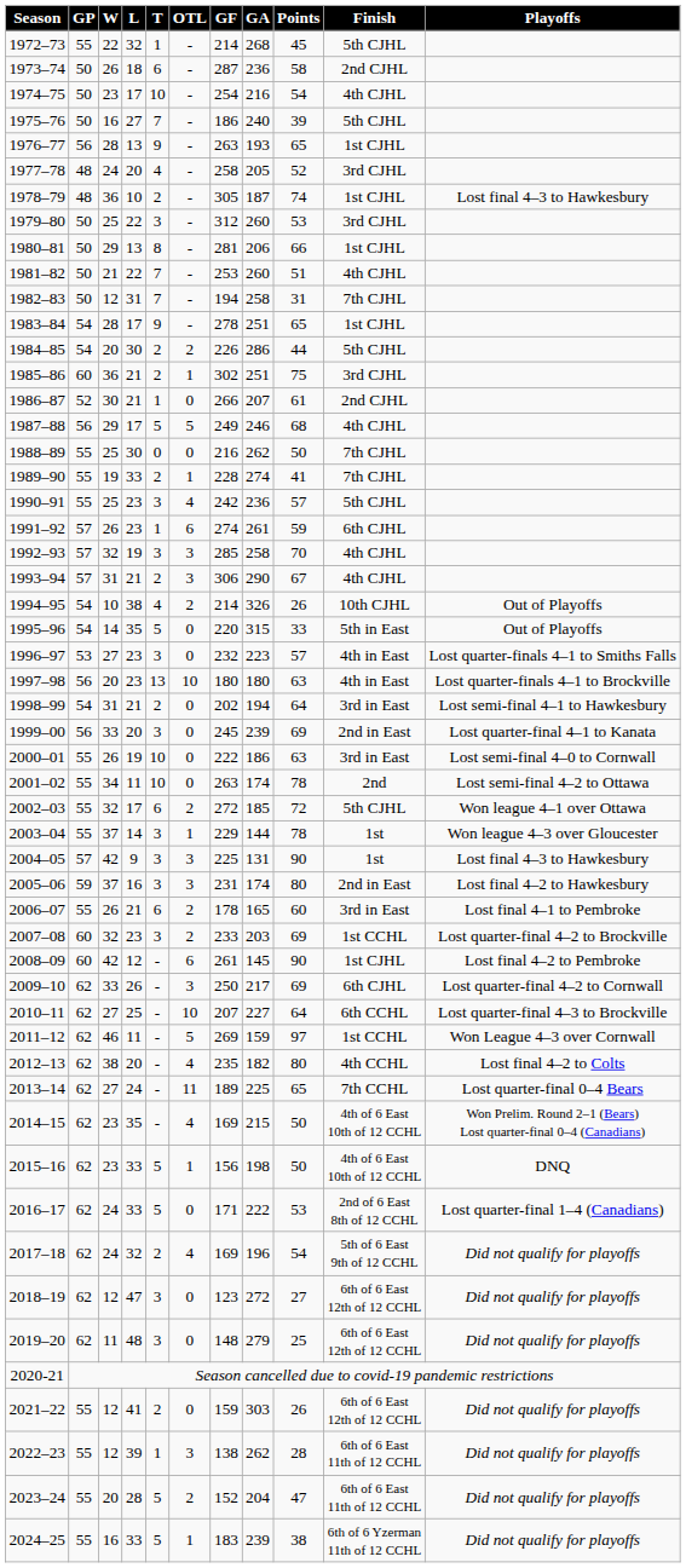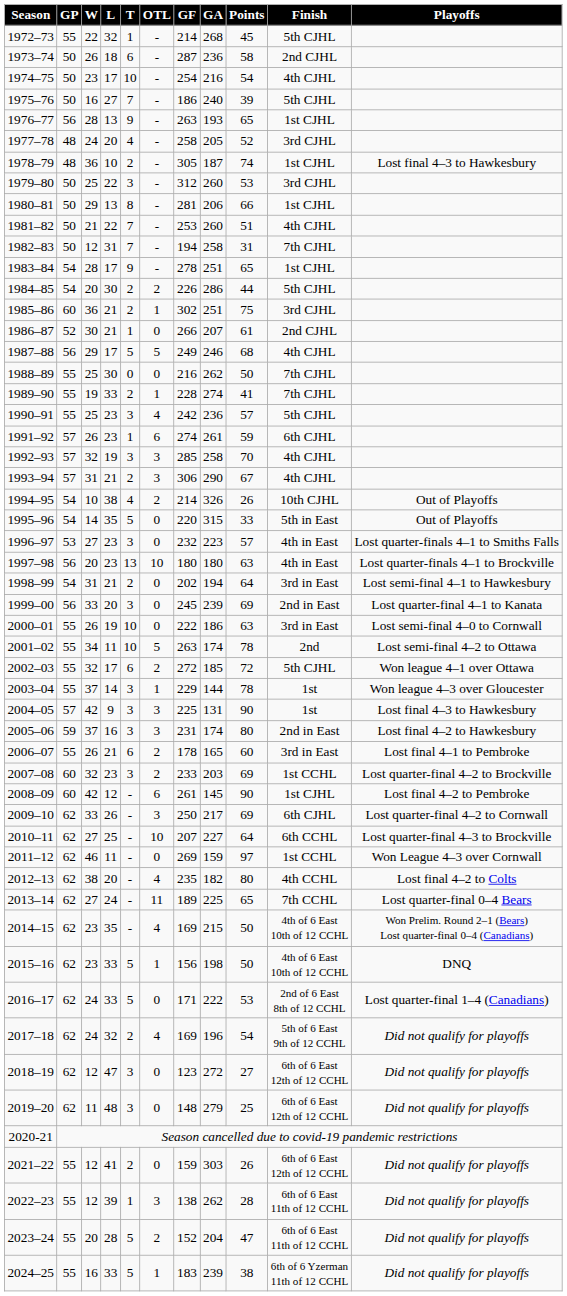 <table class="wikitable">
 <tr align="center" style="color:#FFFFFF" bgcolor="#000000">
 <td><strong>Season</strong></td>
 <td><strong>GP </strong></td>
 <td><strong> W </strong></td>
 <td><strong> L </strong></td>
 <td><strong> T </strong></td>
 <td><strong>OTL</strong></td>
 <td><strong>GF </strong></td>
 <td><strong>GA </strong></td>
 <td><strong>Points</strong></td>
 <td><strong>Finish</strong></td>
 <td><strong>Playoffs</strong></td>
 </tr>
 <tr align="center">
 <td>1972–73</td>
 <td>55</td>
 <td>22</td>
 <td>32</td>
 <td>1</td>
 <td>-</td>
 <td>214</td>
 <td>268</td>
 <td>45</td>
 <td>5th CJHL</td>
 <td></td>
 </tr>
 <tr align="center">
 <td>1973–74</td>
 <td>50</td>
 <td>26</td>
 <td>18</td>
 <td>6</td>
 <td>-</td>
 <td>287</td>
 <td>236</td>
 <td>58</td>
 <td>2nd CJHL</td>
 <td></td>
 </tr>
 <tr align="center">
 <td>1974–75</td>
 <td>50</td>
 <td>23</td>
 <td>17</td>
 <td>10</td>
 <td>-</td>
 <td>254</td>
 <td>216</td>
 <td>54</td>
 <td>4th CJHL</td>
 <td></td>
 </tr>
 <tr align="center">
 <td>1975–76</td>
 <td>50</td>
 <td>16</td>
 <td>27</td>
 <td>7</td>
 <td>-</td>
 <td>186</td>
 <td>240</td>
 <td>39</td>
 <td>5th CJHL</td>
 <td></td>
 </tr>
 <tr align="center">
 <td>1976–77</td>
 <td>56</td>
 <td>28</td>
 <td>13</td>
 <td>9</td>
 <td>-</td>
 <td>263</td>
 <td>193</td>
 <td>65</td>
 <td>1st CJHL</td>
 <td></td>
 </tr>
 <tr align="center">
 <td>1977–78</td>
 <td>48</td>
 <td>24</td>
 <td>20</td>
 <td>4</td>
 <td>-</td>
 <td>258</td>
 <td>205</td>
 <td>52</td>
 <td>3rd CJHL</td>
 <td></td>
 </tr>
 <tr align="center">
 <td>1978–79</td>
 <td>48</td>
 <td>36</td>
 <td>10</td>
 <td>2</td>
 <td>-</td>
 <td>305</td>
 <td>187</td>
 <td>74</td>
 <td>1st CJHL</td>
 <td>Lost final 4–3 to Hawkesbury</td>
 </tr>
 <tr align="center">
 <td>1979–80</td>
 <td>50</td>
 <td>25</td>
 <td>22</td>
 <td>3</td>
 <td>-</td>
 <td>312</td>
 <td>260</td>
 <td>53</td>
 <td>3rd CJHL</td>
 <td></td>
 </tr>
 <tr align="center">
 <td>1980–81</td>
 <td>50</td>
 <td>29</td>
 <td>13</td>
 <td>8</td>
 <td>-</td>
 <td>281</td>
 <td>206</td>
 <td>66</td>
 <td>1st CJHL</td>
 <td></td>
 </tr>
 <tr align="center">
 <td>1981–82</td>
 <td>50</td>
 <td>21</td>
 <td>22</td>
 <td>7</td>
 <td>-</td>
 <td>253</td>
 <td>260</td>
 <td>51</td>
 <td>4th CJHL</td>
 <td></td>
 </tr>
 <tr align="center">
 <td>1982–83</td>
 <td>50</td>
 <td>12</td>
 <td>31</td>
 <td>7</td>
 <td>-</td>
 <td>194</td>
 <td>258</td>
 <td>31</td>
 <td>7th CJHL</td>
 <td></td>
 </tr>
 <tr align="center">
 <td>1983–84</td>
 <td>54</td>
 <td>28</td>
 <td>17</td>
 <td>9</td>
 <td>-</td>
 <td>278</td>
 <td>251</td>
 <td>65</td>
 <td>1st CJHL</td>
 <td></td>
 </tr>
 <tr align="center">
 <td>1984–85</td>
 <td>54</td>
 <td>20</td>
 <td>30</td>
 <td>2</td>
 <td>2</td>
 <td>226</td>
 <td>286</td>
 <td>44</td>
 <td>5th CJHL</td>
 <td></td>
 </tr>
 <tr align="center">
 <td>1985–86</td>
 <td>60</td>
 <td>36</td>
 <td>21</td>
 <td>2</td>
 <td>1</td>
 <td>302</td>
 <td>251</td>
 <td>75</td>
 <td>3rd CJHL</td>
 <td></td>
 </tr>
 <tr align="center">
 <td>1986–87</td>
 <td>52</td>
 <td>30</td>
 <td>21</td>
 <td>1</td>
 <td>0</td>
 <td>266</td>
 <td>207</td>
 <td>61</td>
 <td>2nd CJHL</td>
 <td></td>
 </tr>
 <tr align="center">
 <td>1987–88</td>
 <td>56</td>
 <td>29</td>
 <td>17</td>
 <td>5</td>
 <td>5</td>
 <td>249</td>
 <td>246</td>
 <td>68</td>
 <td>4th CJHL</td>
 <td></td>
 </tr>
 <tr align="center">
 <td>1988–89</td>
 <td>55</td>
 <td>25</td>
 <td>30</td>
 <td>0</td>
 <td>0</td>
 <td>216</td>
 <td>262</td>
 <td>50</td>
 <td>7th CJHL</td>
 <td></td>
 </tr>
 <tr align="center">
 <td>1989–90</td>
 <td>55</td>
 <td>19</td>
 <td>33</td>
 <td>2</td>
 <td>1</td>
 <td>228</td>
 <td>274</td>
 <td>41</td>
 <td>7th CJHL</td>
 <td></td>
 </tr>
 <tr align="center">
 <td>1990–91</td>
 <td>55</td>
 <td>25</td>
 <td>23</td>
 <td>3</td>
 <td>4</td>
 <td>242</td>
 <td>236</td>
 <td>57</td>
 <td>5th CJHL</td>
 <td></td>
 </tr>
 <tr align="center">
 <td>1991–92</td>
 <td>57</td>
 <td>26</td>
 <td>23</td>
 <td>1</td>
 <td>6</td>
 <td>274</td>
 <td>261</td>
 <td>59</td>
 <td>6th CJHL</td>
 <td></td>
 </tr>
 <tr align="center">
 <td>1992–93</td>
 <td>57</td>
 <td>32</td>
 <td>19</td>
 <td>3</td>
 <td>3</td>
 <td>285</td>
 <td>258</td>
 <td>70</td>
 <td>4th CJHL</td>
 <td></td>
 </tr>
 <tr align="center">
 <td>1993–94</td>
 <td>57</td>
 <td>31</td>
 <td>21</td>
 <td>2</td>
 <td>3</td>
 <td>306</td>
 <td>290</td>
 <td>67</td>
 <td>4th CJHL</td>
 <td></td>
 </tr>
 <tr align="center">
 <td>1994–95</td>
 <td>54</td>
 <td>10</td>
 <td>38</td>
 <td>4</td>
 <td>2</td>
 <td>214</td>
 <td>326</td>
 <td>26</td>
 <td>10th CJHL</td>
 <td>Out of Playoffs</td>
 </tr>
 <tr align="center">
 <td>1995–96</td>
 <td>54</td>
 <td>14</td>
 <td>35</td>
 <td>5</td>
 <td>0</td>
 <td>220</td>
 <td>315</td>
 <td>33</td>
 <td>5th in East</td>
 <td>Out of Playoffs</td>
 </tr>
 <tr align="center">
 <td>1996–97</td>
 <td>53</td>
 <td>27</td>
 <td>23</td>
 <td>3</td>
 <td>0</td>
 <td>232</td>
 <td>223</td>
 <td>57</td>
 <td>4th in East</td>
 <td>Lost quarter-finals 4–1 to Smiths Falls</td>
 </tr>
 <tr align="center">
 <td>1997–98</td>
 <td>56</td>
 <td>20</td>
 <td>23</td>
 <td>13</td>
 <td>10</td>
 <td>180</td>
 <td>180</td>
 <td>63</td>
 <td>4th in East</td>
 <td>Lost quarter-finals 4–1 to Brockville</td>
 </tr>
 <tr align="center">
 <td>1998–99</td>
 <td>54</td>
 <td>31</td>
 <td>21</td>
 <td>2</td>
 <td>0</td>
 <td>202</td>
 <td>194</td>
 <td>64</td>
 <td>3rd in East</td>
 <td>Lost semi-final 4–1 to Hawkesbury</td>
 </tr>
 <tr align="center">
 <td>1999–00</td>
 <td>56</td>
 <td>33</td>
 <td>20</td>
 <td>3</td>
 <td>0</td>
 <td>245</td>
 <td>239</td>
 <td>69</td>
 <td>2nd in East</td>
 <td>Lost quarter-final 4–1 to Kanata</td>
 </tr>
 <tr align="center">
 <td>2000–01</td>
 <td>55</td>
 <td>26</td>
 <td>19</td>
 <td>10</td>
 <td>0</td>
 <td>222</td>
 <td>186</td>
 <td>63</td>
 <td>3rd in East</td>
 <td>Lost semi-final 4–0 to Cornwall</td>
 </tr>
 <tr align="center">
 <td>2001–02</td>
 <td>55</td>
 <td>34</td>
 <td>11</td>
 <td>10</td>
-<td>0</td>
+<td>5</td>
 <td>263</td>
 <td>174</td>
 <td>78</td>
 <td>2nd</td>
 <td>Lost semi-final 4–2 to Ottawa</td>
 </tr>
 <tr align="center">
 <td>2002–03</td>
 <td>55</td>
 <td>32</td>
 <td>17</td>
 <td>6</td>
 <td>2</td>
 <td>272</td>
 <td>185</td>
 <td>72</td>
 <td>5th CJHL</td>
 <td>Won league 4–1 over Ottawa</td>
 </tr>
 <tr align="center">
 <td>2003–04</td>
 <td>55</td>
 <td>37</td>
 <td>14</td>
 <td>3</td>
 <td>1</td>
 <td>229</td>
 <td>144</td>
 <td>78</td>
 <td>1st</td>
 <td>Won league 4–3 over Gloucester</td>
 </tr>
 <tr align="center">
 <td>2004–05</td>
 <td>57</td>
 <td>42</td>
 <td>9</td>
 <td>3</td>
 <td>3</td>
 <td>225</td>
 <td>131</td>
 <td>90</td>
 <td>1st</td>
 <td>Lost final 4–3 to Hawkesbury</td>
 </tr>
 <tr align="center">
 <td>2005–06</td>
 <td>59</td>
 <td>37</td>
 <td>16</td>
 <td>3</td>
 <td>3</td>
 <td>231</td>
 <td>174</td>
 <td>80</td>
 <td>2nd in East</td>
 <td>Lost final 4–2 to Hawkesbury</td>
 </tr>
 <tr align="center">
 <td>2006–07</td>
 <td>55</td>
 <td>26</td>
 <td>21</td>
 <td>6</td>
 <td>2</td>
 <td>178</td>
 <td>165</td>
 <td>60</td>
 <td>3rd in East</td>
 <td>Lost final 4–1 to Pembroke</td>
 </tr>
 <tr align="center">
 <td>2007–08</td>
 <td>60</td>
 <td>32</td>
 <td>23</td>
 <td>3</td>
 <td>2</td>
 <td>233</td>
 <td>203</td>
 <td>69</td>
 <td>1st CCHL</td>
 <td>Lost quarter-final 4–2 to Brockville</td>
 </tr>
 <tr align="center">
 <td>2008–09</td>
 <td>60</td>
 <td>42</td>
 <td>12</td>
 <td>-</td>
 <td>6</td>
 <td>261</td>
 <td>145</td>
 <td>90</td>
 <td>1st CJHL</td>
 <td>Lost final 4–2 to Pembroke</td>
 </tr>
 <tr align="center">
 <td>2009–10</td>
 <td>62</td>
 <td>33</td>
 <td>26</td>
 <td>-</td>
 <td>3</td>
 <td>250</td>
 <td>217</td>
 <td>69</td>
 <td>6th CJHL</td>
 <td>Lost quarter-final 4–2 to Cornwall</td>
 </tr>
 <tr align="center">
 <td>2010–11</td>
 <td>62</td>
 <td>27</td>
 <td>25</td>
 <td>-</td>
 <td>10</td>
 <td>207</td>
 <td>227</td>
 <td>64</td>
 <td>6th CCHL</td>
 <td>Lost quarter-final 4–3 to Brockville</td>
 </tr>
 <tr align="center">
 <td>2011–12</td>
 <td>62</td>
 <td>46</td>
 <td>11</td>
 <td>-</td>
-<td>5</td>
+<td>0</td>
 <td>269</td>
 <td>159</td>
 <td>97</td>
 <td>1st CCHL</td>
 <td>Won League 4–3 over Cornwall</td>
 </tr>
 <tr align="center">
 <td>2012–13</td>
 <td>62</td>
 <td>38</td>
 <td>20</td>
 <td>-</td>
 <td>4</td>
 <td>235</td>
 <td>182</td>
 <td>80</td>
 <td>4th CCHL</td>
 <td>Lost final 4–2 to <a href='#'>Colts</a></td>
 </tr>
 <tr align="center">
 <td>2013–14</td>
 <td>62</td>
 <td>27</td>
 <td>24</td>
 <td>-</td>
 <td>11</td>
 <td>189</td>
 <td>225</td>
 <td>65</td>
 <td>7th CCHL</td>
 <td>Lost quarter-final 0–4 <a href='#'>Bears</a></td>
 </tr>
 <tr align="center">
 <td>2014–15</td>
 <td>62</td>
 <td>23</td>
 <td>35</td>
 <td>-</td>
 <td>4</td>
 <td>169</td>
 <td>215</td>
 <td>50</td>
 <td><small>4th of 6 East<br>10th of 12 CCHL</small></td>
 <td><small>Won Prelim. Round 2–1 (<a href='#'>Bears</a>)<br>Lost quarter-final 0–4 (<a href='#'>Canadians</a>)</small></td>
 </tr>
 <tr align="center">
 <td>2015–16</td>
 <td>62</td>
 <td>23</td>
 <td>33</td>
 <td>5</td>
 <td>1</td>
 <td>156</td>
 <td>198</td>
 <td>50</td>
 <td><small>4th of 6 East<br>10th of 12 CCHL</small></td>
 <td>DNQ</td>
 </tr>
 <tr align="center">
 <td>2016–17</td>
 <td>62</td>
 <td>24</td>
 <td>33</td>
 <td>5</td>
 <td>0</td>
 <td>171</td>
 <td>222</td>
 <td>53</td>
 <td><small>2nd of 6 East<br>8th of 12 CCHL</small></td>
 <td>Lost quarter-final 1–4 (<a href='#'>Canadians</a>)</td>
 </tr>
 <tr align="center">
 <td>2017–18</td>
 <td>62</td>
 <td>24</td>
 <td>32</td>
 <td>2</td>
 <td>4</td>
 <td>169</td>
 <td>196</td>
 <td>54</td>
 <td><small>5th of 6 East<br>9th of 12 CCHL</small></td>
 <td><em>Did not qualify for playoffs</em></td>
 </tr>
 <tr align="center">
 <td>2018–19</td>
 <td>62</td>
 <td>12</td>
 <td>47</td>
 <td>3</td>
 <td>0</td>
 <td>123</td>
 <td>272</td>
 <td>27</td>
 <td><small>6th of 6 East<br>12th of 12 CCHL</small></td>
 <td><em>Did not qualify for playoffs</em></td>
 </tr>
 <tr align="center">
 <td>2019–20</td>
 <td>62</td>
 <td>11</td>
 <td>48</td>
 <td>3</td>
 <td>0</td>
 <td>148</td>
 <td>279</td>
 <td>25</td>
 <td><small>6th of 6 East<br>12th of 12 CCHL</small></td>
 <td><em>Did not qualify for playoffs</em></td>
 </tr>
 <tr align="center">
 <td>2020-21</td>
 <td colspan=10><em>Season cancelled due to covid-19 pandemic restrictions</em></td>
 </tr>
 <tr align="center">
 <td>2021–22</td>
 <td>55</td>
 <td>12</td>
 <td>41</td>
 <td>2</td>
 <td>0</td>
 <td>159</td>
 <td>303</td>
 <td>26</td>
 <td><small>6th of 6 East<br>12th of 12 CCHL</small></td>
 <td><em>Did not qualify for playoffs</em></td>
 </tr>
 <tr align="center">
 <td>2022–23</td>
 <td>55</td>
 <td>12</td>
 <td>39</td>
 <td>1</td>
 <td>3</td>
 <td>138</td>
 <td>262</td>
 <td>28</td>
 <td><small>6th of 6 East<br>11th of 12 CCHL</small></td>
 <td><em>Did not qualify for playoffs</em></td>
 </tr>
 <tr align="center">
 <td>2023–24</td>
 <td>55</td>
 <td>20</td>
 <td>28</td>
 <td>5</td>
 <td>2</td>
 <td>152</td>
 <td>204</td>
 <td>47</td>
 <td><small>6th of 6 East<br>11th of 12 CCHL</small></td>
 <td><em>Did not qualify for playoffs</em></td>
 </tr>
 <tr align="center">
 <td>2024–25</td>
 <td>55</td>
 <td>16</td>
 <td>33</td>
 <td>5</td>
 <td>1</td>
 <td>183</td>
 <td>239</td>
 <td>38</td>
 <td><small>6th of 6 Yzerman<br>11th of 12 CCHL</small></td>
 <td><em>Did not qualify for playoffs</em></td>
 </tr>
 </table>
